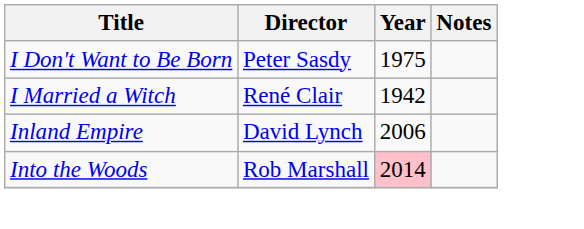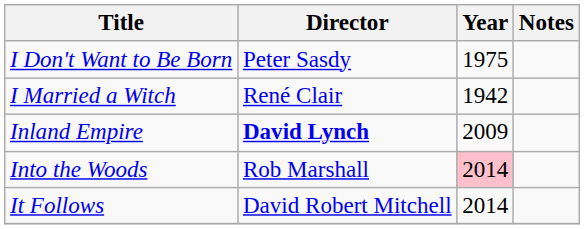 <table class="wikitable">
 <tr>
 <th>Title</th>
 <th>Director</th>
 <th>Year</th>
 <th>Notes</th>
 </tr>
 <tr>
 <td><em><a href='#'>I Don't Want to Be Born</a></em></td>
 <td><a href='#'>Peter Sasdy</a></td>
 <td>1975</td>
 <td></td>
 </tr>
 <tr>
 <td><em><a href='#'>I Married a Witch</a></em></td>
 <td><a href='#'>René Clair</a></td>
 <td>1942</td>
 <td></td>
 </tr>
 <tr>
 <td><em><a href='#'>Inland Empire</a></em></td>
-<td><a href='#'>David Lynch</a></td>
-<td>2006</td>
+<td><strong><a href='#'>David Lynch</a></strong></td>
+<td>2009</td>
 <td></td>
 </tr>
 <tr>
 <td><em><a href='#'>Into the Woods</a></em></td>
 <td><a href='#'>Rob Marshall</a></td>
 <td style="background: pink;">2014</td>
 <td></td>
 </tr>
 <tr>
+<td><em><a href='#'>It Follows</a></em></td>
+<td><a href='#'>David Robert Mitchell</a></td>
+<td>2014</td>
+<td></td>
+</tr>
+<tr>
 </tr>
 </table>
